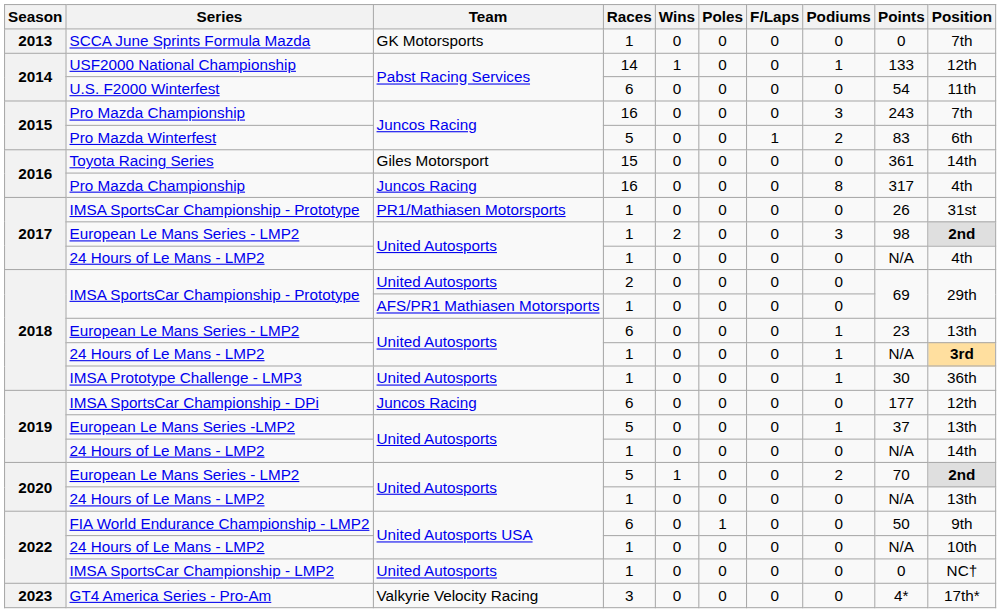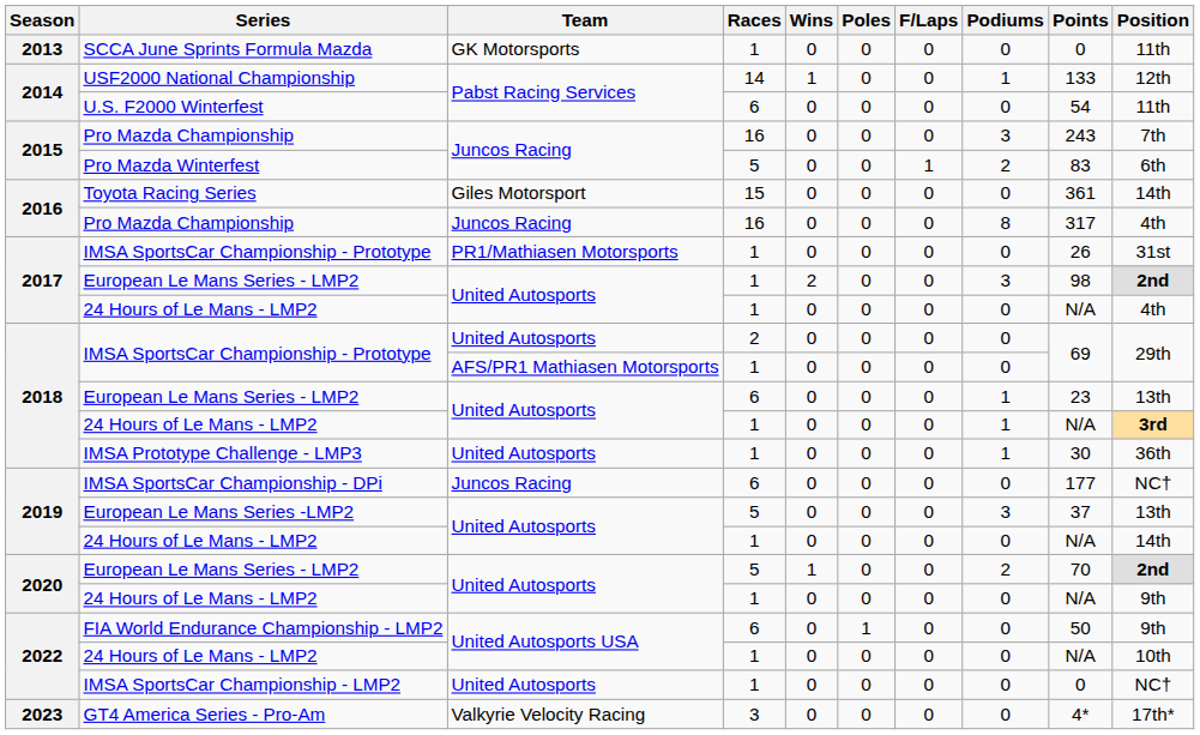 <table class="wikitable" style="font-size: 90%; text-align:center">
 <tr>
 <th>Season</th>
 <th>Series</th>
 <th>Team</th>
 <th>Races</th>
 <th>Wins</th>
 <th>Poles</th>
 <th>F/Laps</th>
 <th>Podiums</th>
 <th>Points</th>
 <th>Position</th>
 </tr>
 <tr>
 <th rowspan=1>2013</th>
 <td align=left><a href='#'>SCCA June Sprints Formula Mazda</a></td>
 <td align=left rowspan=1>GK Motorsports</td>
 <td>1</td>
 <td>0</td>
 <td>0</td>
 <td>0</td>
 <td>0</td>
 <td>0</td>
-<td>7th</td>
+<td>11th</td>
 </tr>
 <tr>
 <th rowspan="2">2014</th>
 <td align=left><a href='#'>USF2000 National Championship</a></td>
 <td rowspan="2" align="left"><a href='#'>Pabst Racing Services</a></td>
 <td>14</td>
 <td>1</td>
 <td>0</td>
 <td>0</td>
 <td>1</td>
 <td>133</td>
 <td>12th</td>
 </tr>
 <tr>
 <td align=left><a href='#'>U.S. F2000 Winterfest</a></td>
 <td>6</td>
 <td>0</td>
 <td>0</td>
 <td>0</td>
 <td>0</td>
 <td>54</td>
 <td>11th</td>
 </tr>
 <tr>
 <th rowspan="2">2015</th>
 <td align="left"><a href='#'>Pro Mazda Championship</a></td>
 <td rowspan="2" align="left"><a href='#'>Juncos Racing</a></td>
 <td>16</td>
 <td>0</td>
 <td>0</td>
 <td>0</td>
 <td>3</td>
 <td>243</td>
 <td>7th</td>
 </tr>
 <tr>
 <td align=left><a href='#'>Pro Mazda Winterfest</a></td>
 <td>5</td>
 <td>0</td>
 <td>0</td>
 <td>1</td>
 <td>2</td>
 <td>83</td>
 <td>6th</td>
 </tr>
 <tr>
 <th rowspan="2">2016</th>
 <td align="left"><a href='#'>Toyota Racing Series</a></td>
 <td rowspan="1" align="left">Giles Motorsport</td>
 <td>15</td>
 <td>0</td>
 <td>0</td>
 <td>0</td>
 <td>0</td>
 <td>361</td>
 <td>14th</td>
 </tr>
 <tr>
 <td align="left"><a href='#'>Pro Mazda Championship</a></td>
 <td rowspan="1" align="left"><a href='#'>Juncos Racing</a></td>
 <td>16</td>
 <td>0</td>
 <td>0</td>
 <td>0</td>
 <td>8</td>
 <td>317</td>
 <td>4th</td>
 </tr>
 <tr>
 <th rowspan="3">2017</th>
 <td align="left"><a href='#'>IMSA SportsCar Championship - Prototype</a></td>
 <td rowspan="1" align="left"><a href='#'>PR1/Mathiasen Motorsports</a></td>
 <td>1</td>
 <td>0</td>
 <td>0</td>
 <td>0</td>
 <td>0</td>
 <td>26</td>
 <td>31st</td>
 </tr>
 <tr>
 <td align="left"><a href='#'>European Le Mans Series - LMP2</a></td>
 <td rowspan="2" align="left"><a href='#'>United Autosports</a></td>
 <td>1</td>
 <td>2</td>
 <td>0</td>
 <td>0</td>
 <td>3</td>
 <td>98</td>
 <td style="background:#DFDFDF;"><strong>2nd</strong></td>
 </tr>
 <tr>
 <td align=left><a href='#'>24 Hours of Le Mans - LMP2</a></td>
 <td>1</td>
 <td>0</td>
 <td>0</td>
 <td>0</td>
 <td>0</td>
 <td>N/A</td>
 <td>4th</td>
 </tr>
 <tr>
 <th rowspan="5">2018</th>
 <td rowspan="2" align=left><a href='#'>IMSA SportsCar Championship - Prototype</a></td>
 <td align=left><a href='#'>United Autosports</a></td>
 <td>2</td>
 <td>0</td>
 <td>0</td>
 <td>0</td>
 <td>0</td>
 <td rowspan="2">69</td>
 <td rowspan="2">29th</td>
 </tr>
 <tr>
 <td rowspan="1" align="left"><a href='#'>AFS/PR1 Mathiasen Motorsports</a></td>
 <td>1</td>
 <td>0</td>
 <td>0</td>
 <td>0</td>
 <td>0</td>
 </tr>
 <tr>
 <td align="left"><a href='#'>European Le Mans Series - LMP2</a></td>
 <td rowspan="2" align=left><a href='#'>United Autosports</a></td>
 <td>6</td>
 <td>0</td>
 <td>0</td>
 <td>0</td>
 <td>1</td>
 <td>23</td>
 <td>13th</td>
 </tr>
 <tr>
 <td align=left><a href='#'>24 Hours of Le Mans - LMP2</a></td>
 <td>1</td>
 <td>0</td>
 <td>0</td>
 <td>0</td>
 <td>1</td>
 <td>N/A</td>
 <td style="background:#FFDF9F;"><strong>3rd</strong></td>
 </tr>
 <tr>
 <td align="left"><a href='#'>IMSA Prototype Challenge - LMP3</a></td>
 <td align=left><a href='#'>United Autosports</a></td>
 <td>1</td>
 <td>0</td>
 <td>0</td>
 <td>0</td>
 <td>1</td>
 <td>30</td>
 <td>36th</td>
 </tr>
 <tr>
 <th rowspan="3">2019</th>
 <td align="left"><a href='#'>IMSA SportsCar Championship - DPi</a></td>
 <td rowspan="1" align="left"><a href='#'>Juncos Racing</a></td>
 <td>6</td>
 <td>0</td>
 <td>0</td>
 <td>0</td>
 <td>0</td>
 <td>177</td>
-<td>12th</td>
+<td>NC†</td>
 </tr>
 <tr>
 <td align=left><a href='#'>European Le Mans Series -LMP2</a></td>
 <td rowspan="2" align=left><a href='#'>United Autosports</a></td>
 <td>5</td>
 <td>0</td>
 <td>0</td>
 <td>0</td>
-<td>1</td>
+<td>3</td>
 <td>37</td>
 <td>13th</td>
 </tr>
 <tr>
 <td align=left><a href='#'>24 Hours of Le Mans - LMP2</a></td>
 <td>1</td>
 <td>0</td>
 <td>0</td>
 <td>0</td>
 <td>0</td>
 <td>N/A</td>
 <td>14th</td>
 </tr>
 <tr>
 <th rowspan="2">2020</th>
 <td align=left><a href='#'>European Le Mans Series - LMP2</a></td>
 <td rowspan="2" align=left><a href='#'>United Autosports</a></td>
 <td>5</td>
 <td>1</td>
 <td>0</td>
 <td>0</td>
 <td>2</td>
 <td>70</td>
 <td style="background:#DFDFDF;"><strong>2nd</strong></td>
 </tr>
 <tr>
 <td align=left><a href='#'>24 Hours of Le Mans - LMP2</a></td>
 <td>1</td>
 <td>0</td>
 <td>0</td>
 <td>0</td>
 <td>0</td>
 <td>N/A</td>
-<td>13th</td>
+<td>9th</td>
 </tr>
 <tr>
 <th rowspan="3">2022</th>
 <td align=left><a href='#'>FIA World Endurance Championship - LMP2</a></td>
 <td rowspan="2" align="left"><a href='#'>United Autosports USA</a></td>
 <td>6</td>
 <td>0</td>
 <td>1</td>
 <td>0</td>
 <td>0</td>
 <td>50</td>
 <td>9th</td>
 </tr>
 <tr>
 <td align=left><a href='#'>24 Hours of Le Mans - LMP2</a></td>
 <td>1</td>
 <td>0</td>
 <td>0</td>
 <td>0</td>
 <td>0</td>
 <td>N/A</td>
 <td>10th</td>
 </tr>
 <tr>
 <td align=left><a href='#'>IMSA SportsCar Championship - LMP2</a></td>
 <td align=left><a href='#'>United Autosports</a></td>
 <td>1</td>
 <td>0</td>
 <td>0</td>
 <td>0</td>
 <td>0</td>
 <td>0</td>
 <td>NC†</td>
 </tr>
 <tr>
 <th>2023</th>
 <td align=left><a href='#'>GT4 America Series - Pro-Am</a></td>
 <td align=left>Valkyrie Velocity Racing</td>
 <td>3</td>
 <td>0</td>
 <td>0</td>
 <td>0</td>
 <td>0</td>
 <td>4*</td>
 <td>17th*</td>
 </tr>
 </table>
